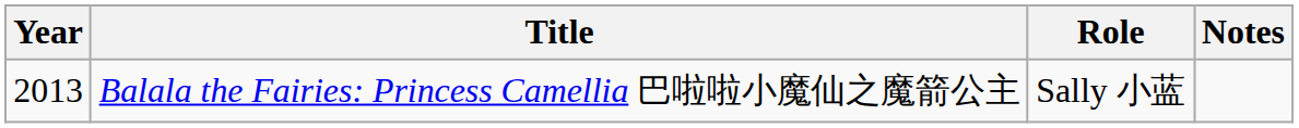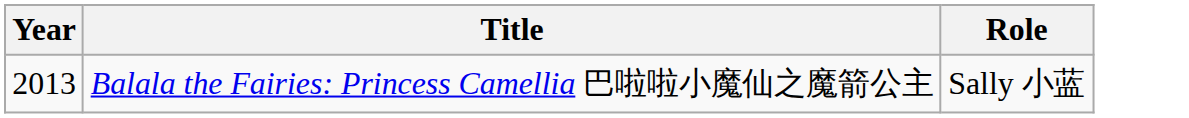 <table class="wikitable">
 <tr>
 <th>Year</th>
 <th>Title</th>
 <th>Role</th>
-<th>Notes</th>
 </tr>
 <tr>
 <td>2013</td>
 <td><em><a href='#'>Balala the Fairies: Princess Camellia</a></em> 巴啦啦小魔仙之魔箭公主</td>
 <td>Sally 小蓝</td>
-<td></td>
 </tr>
 </table>
